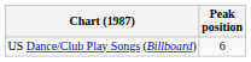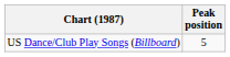 <table class="wikitable sortable">
 <tr>
 <th>Chart (1987)</th>
 <th>Peak<br>position</th>
 </tr>
 <tr>
 <td align="left">US <a href='#'>Dance/Club Play Songs</a> (<em><a href='#'>Billboard</a></em>)</td>
-<td style="text-align:center;">6</td>
+<td style="text-align:center;">5</td>
 </tr>
 </table>
